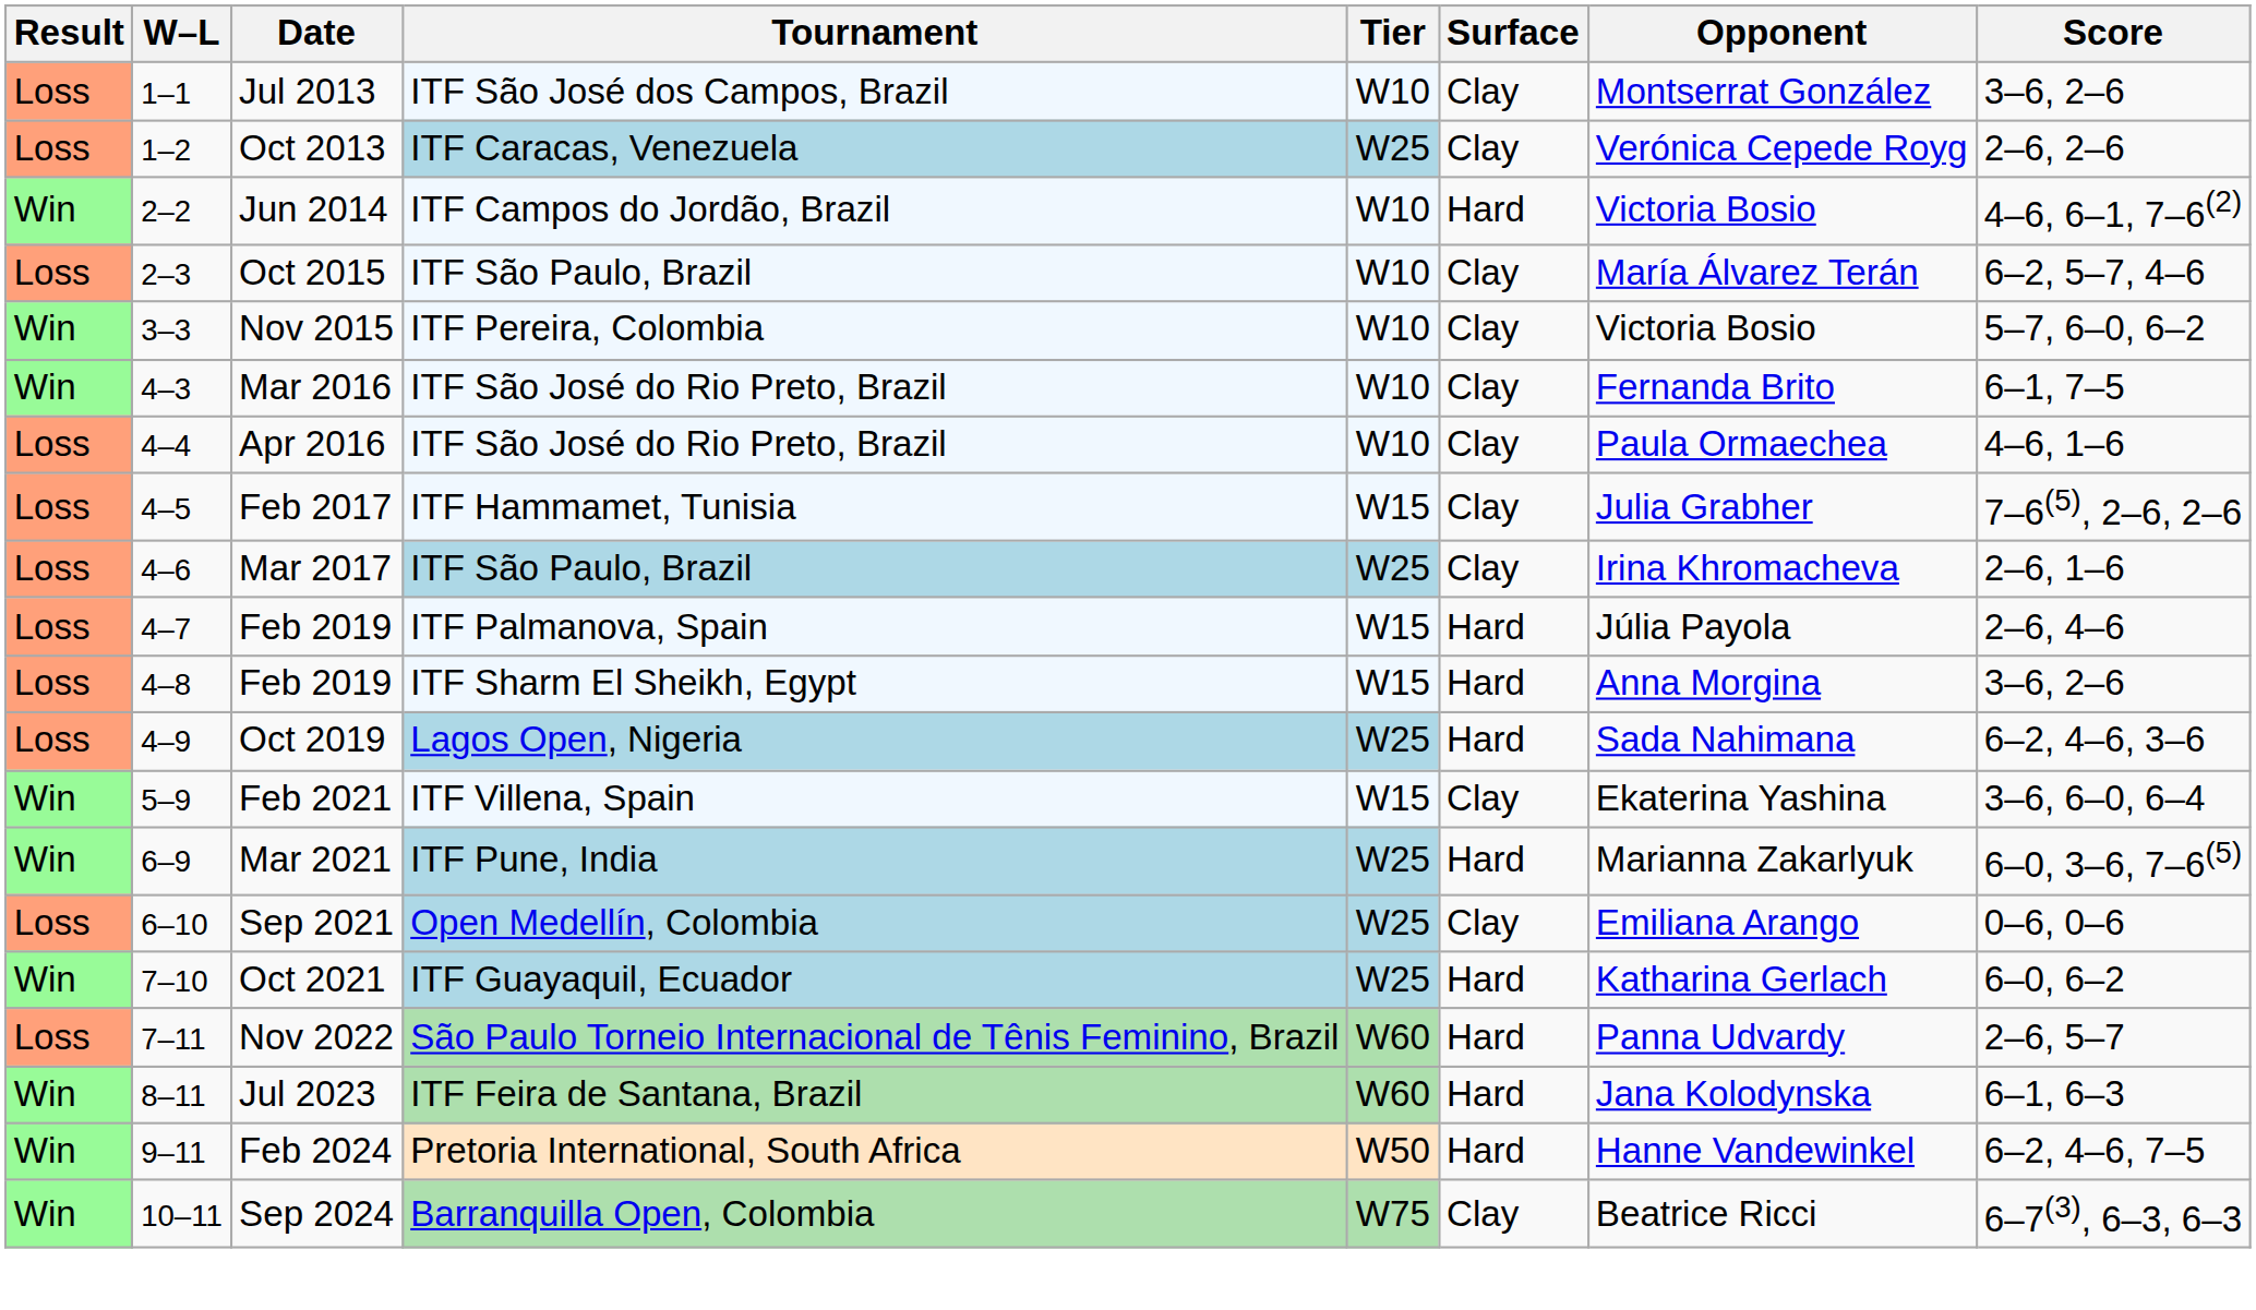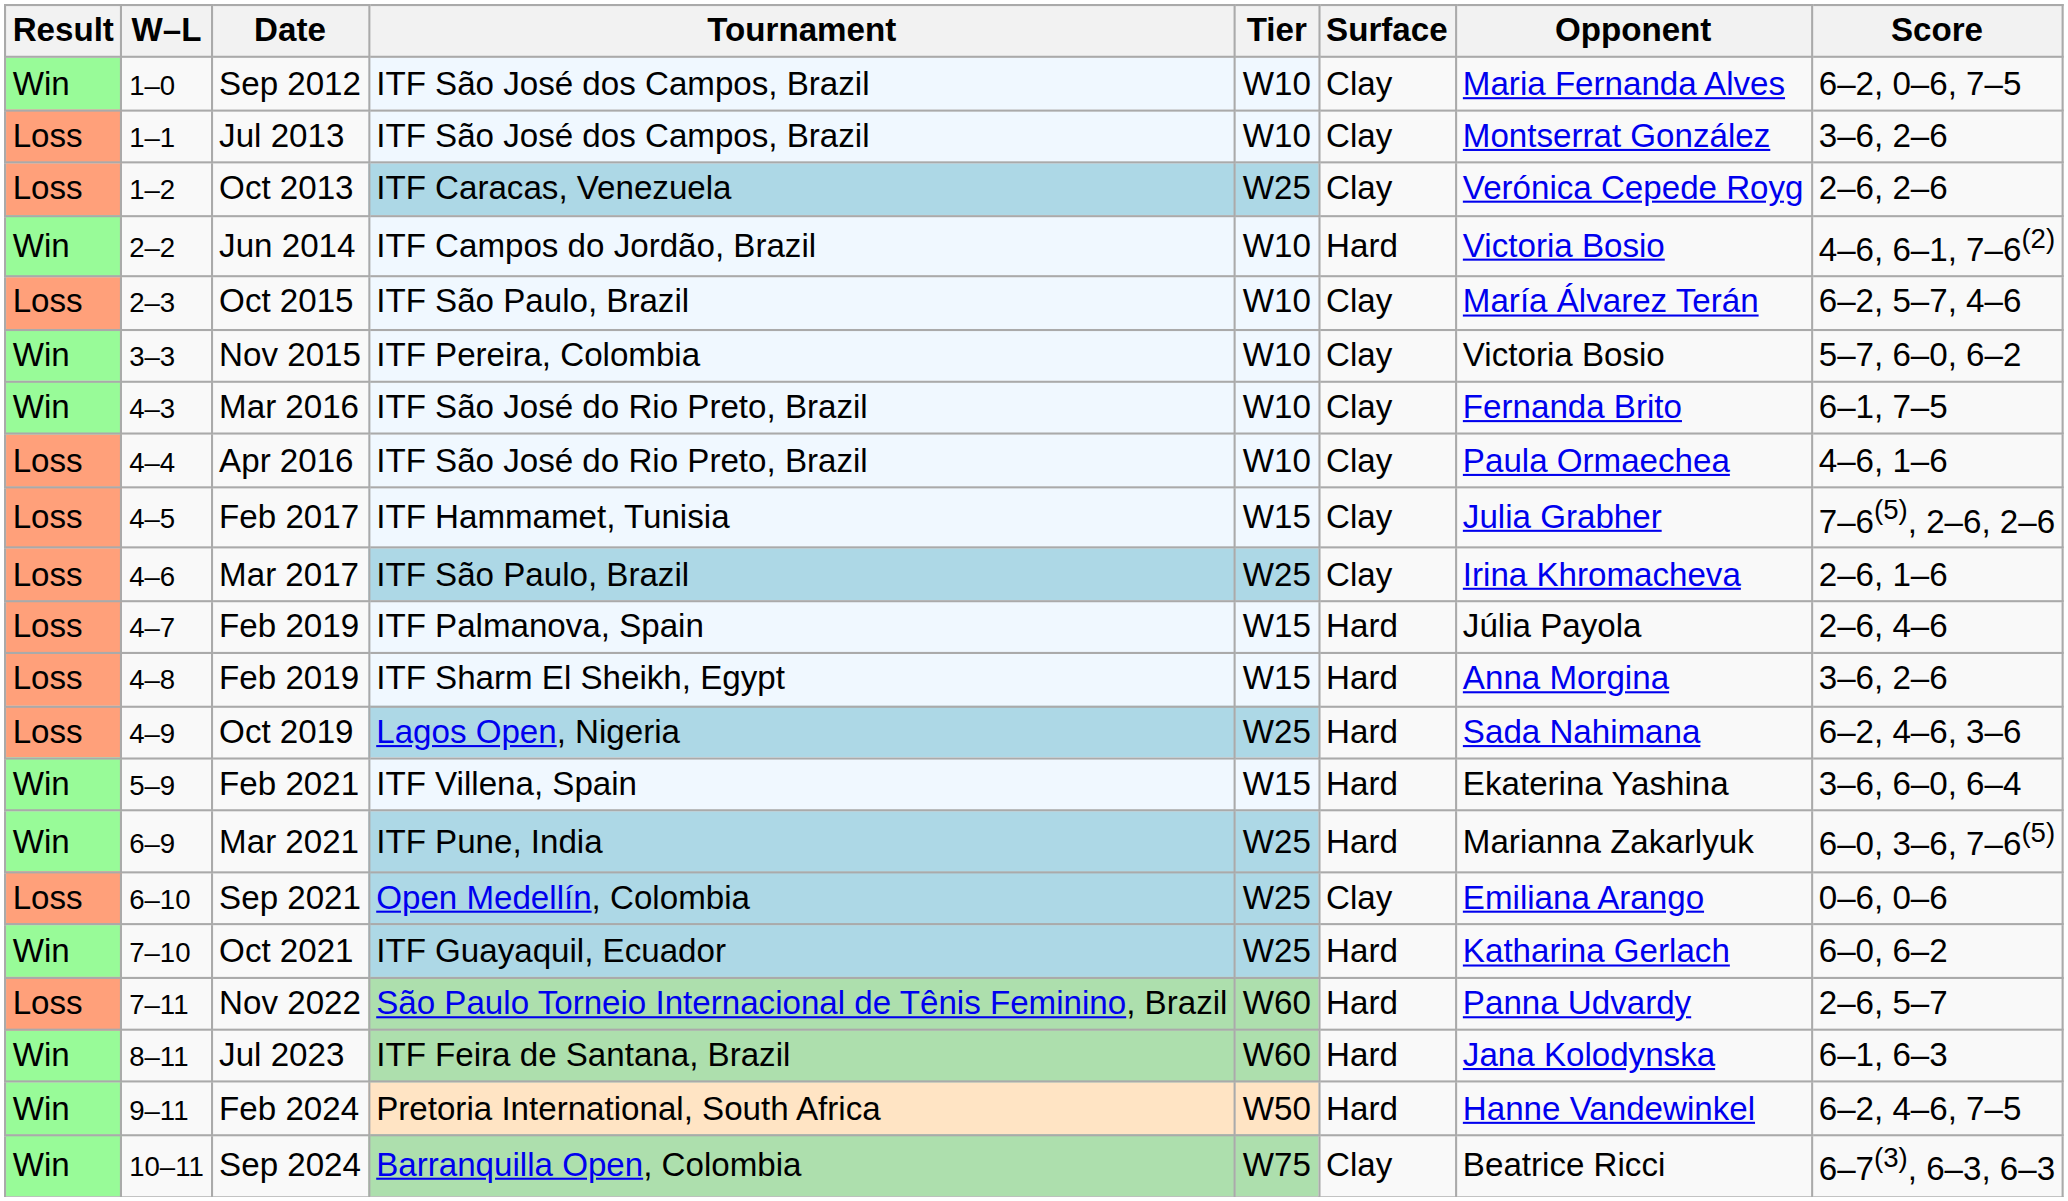 <table class="sortable wikitable">
 <tr>
 <th>Result</th>
 <th class="unsortable">W–L</th>
 <th>Date</th>
 <th>Tournament</th>
 <th>Tier</th>
 <th>Surface</th>
 <th>Opponent</th>
 <th class="unsortable">Score</th>
+</tr>
+<tr>
+<td style="background:#98fb98;">Win</td>
+<td><small>1–0</small></td>
+<td>Sep 2012</td>
+<td style="background:#f0f8ff;">ITF São José dos Campos, Brazil</td>
+<td style="background:#f0f8ff;">W10</td>
+<td>Clay</td>
+<td> <a href='#'>Maria Fernanda Alves</a></td>
+<td>6–2, 0–6, 7–5</td>
 </tr>
 <tr>
 <td style="background:#ffa07a;">Loss</td>
 <td><small>1–1</small></td>
 <td>Jul 2013</td>
 <td style="background:#f0f8ff;">ITF São José dos Campos, Brazil</td>
 <td style="background:#f0f8ff;">W10</td>
 <td>Clay</td>
 <td> <a href='#'>Montserrat González</a></td>
 <td>3–6, 2–6</td>
 </tr>
 <tr>
 <td style="background:#ffa07a;">Loss</td>
 <td><small>1–2</small></td>
 <td>Oct 2013</td>
 <td style="background:lightblue;">ITF Caracas, Venezuela</td>
 <td style="background:lightblue;">W25</td>
 <td>Clay</td>
 <td> <a href='#'>Verónica Cepede Royg</a></td>
 <td>2–6, 2–6</td>
 </tr>
 <tr>
 <td style="background:#98fb98;">Win</td>
 <td><small>2–2</small></td>
 <td>Jun 2014</td>
 <td style="background:#f0f8ff;">ITF Campos do Jordão, Brazil</td>
 <td style="background:#f0f8ff;">W10</td>
 <td>Hard</td>
 <td> <a href='#'>Victoria Bosio</a></td>
 <td>4–6, 6–1, 7–6<sup>(2)</sup></td>
 </tr>
 <tr>
 <td style="background:#ffa07a;">Loss</td>
 <td><small>2–3</small></td>
 <td>Oct 2015</td>
 <td style="background:#f0f8ff;">ITF São Paulo, Brazil</td>
 <td style="background:#f0f8ff;">W10</td>
 <td>Clay</td>
 <td> <a href='#'>María Álvarez Terán</a></td>
 <td>6–2, 5–7, 4–6</td>
 </tr>
 <tr>
 <td style="background:#98fb98;">Win</td>
 <td><small>3–3</small></td>
 <td>Nov 2015</td>
 <td style="background:#f0f8ff;">ITF Pereira, Colombia</td>
 <td style="background:#f0f8ff;">W10</td>
 <td>Clay</td>
 <td> Victoria Bosio</td>
 <td>5–7, 6–0, 6–2</td>
 </tr>
 <tr>
 <td style="background:#98fb98;">Win</td>
 <td><small>4–3</small></td>
 <td>Mar 2016</td>
 <td style="background:#f0f8ff;">ITF São José do Rio Preto, Brazil</td>
 <td style="background:#f0f8ff;">W10</td>
 <td>Clay</td>
 <td> <a href='#'>Fernanda Brito</a></td>
 <td>6–1, 7–5</td>
 </tr>
 <tr>
 <td style="background:#ffa07a;">Loss</td>
 <td><small>4–4</small></td>
 <td>Apr 2016</td>
 <td style="background:#f0f8ff;">ITF São José do Rio Preto, Brazil</td>
 <td style="background:#f0f8ff;">W10</td>
 <td>Clay</td>
 <td> <a href='#'>Paula Ormaechea</a></td>
 <td>4–6, 1–6</td>
 </tr>
 <tr>
 <td style="background:#ffa07a;">Loss</td>
 <td><small>4–5</small></td>
 <td>Feb 2017</td>
 <td style="background:#f0f8ff;">ITF Hammamet, Tunisia</td>
 <td style="background:#f0f8ff;">W15</td>
 <td>Clay</td>
 <td> <a href='#'>Julia Grabher</a></td>
 <td>7–6<sup>(5)</sup>, 2–6, 2–6</td>
 </tr>
 <tr>
 <td style="background:#ffa07a;">Loss</td>
 <td><small>4–6</small></td>
 <td>Mar 2017</td>
 <td style="background:lightblue;">ITF São Paulo, Brazil</td>
 <td style="background:lightblue;">W25</td>
 <td>Clay</td>
 <td> <a href='#'>Irina Khromacheva</a></td>
 <td>2–6, 1–6</td>
 </tr>
 <tr>
 <td style="background:#ffa07a;">Loss</td>
 <td><small>4–7</small></td>
 <td>Feb 2019</td>
 <td style="background:#f0f8ff;">ITF Palmanova, Spain</td>
 <td style="background:#f0f8ff;">W15</td>
 <td>Hard</td>
 <td> Júlia Payola</td>
 <td>2–6, 4–6</td>
 </tr>
 <tr>
 <td style="background:#ffa07a;">Loss</td>
 <td><small>4–8</small></td>
 <td>Feb 2019</td>
 <td style="background:#f0f8ff;">ITF Sharm El Sheikh, Egypt</td>
 <td style="background:#f0f8ff;">W15</td>
 <td>Hard</td>
 <td> <a href='#'>Anna Morgina</a></td>
 <td>3–6, 2–6</td>
 </tr>
 <tr>
 <td style="background:#ffa07a;">Loss</td>
 <td><small>4–9</small></td>
 <td>Oct 2019</td>
 <td style="background:lightblue;"><a href='#'>Lagos Open</a>, Nigeria</td>
 <td style="background:lightblue;">W25</td>
 <td>Hard</td>
 <td> <a href='#'>Sada Nahimana</a></td>
 <td>6–2, 4–6, 3–6</td>
 </tr>
 <tr>
 <td style="background:#98fb98;">Win</td>
 <td><small>5–9</small></td>
 <td>Feb 2021</td>
 <td style="background:#f0f8ff;">ITF Villena, Spain</td>
 <td style="background:#f0f8ff;">W15</td>
-<td>Clay</td>
+<td>Hard</td>
 <td> Ekaterina Yashina</td>
 <td>3–6, 6–0, 6–4</td>
 </tr>
 <tr>
 <td style="background:#98fb98;">Win</td>
 <td><small>6–9</small></td>
 <td>Mar 2021</td>
 <td style="background:lightblue;">ITF Pune, India</td>
 <td style="background:lightblue;">W25</td>
 <td>Hard</td>
 <td> Marianna Zakarlyuk</td>
 <td>6–0, 3–6, 7–6<sup>(5)</sup></td>
 </tr>
 <tr>
 <td style="background:#ffa07a;">Loss</td>
 <td><small>6–10</small></td>
 <td>Sep 2021</td>
 <td style="background:lightblue;"><a href='#'>Open Medellín</a>, Colombia</td>
 <td style="background:lightblue;">W25</td>
 <td>Clay</td>
 <td> <a href='#'>Emiliana Arango</a></td>
 <td>0–6, 0–6</td>
 </tr>
 <tr>
 <td style="background:#98fb98;">Win</td>
 <td><small>7–10</small></td>
 <td>Oct 2021</td>
 <td style="background:lightblue;">ITF Guayaquil, Ecuador</td>
 <td style="background:lightblue;">W25</td>
 <td>Hard</td>
 <td> <a href='#'>Katharina Gerlach</a></td>
 <td>6–0, 6–2</td>
 </tr>
 <tr>
 <td style="background:#ffa07a;">Loss</td>
 <td><small>7–11</small></td>
 <td>Nov 2022</td>
 <td style="background:#addfad"><a href='#'>São Paulo Torneio Internacional de Tênis Feminino</a>, Brazil</td>
 <td style="background:#addfad;">W60</td>
 <td>Hard</td>
 <td> <a href='#'>Panna Udvardy</a></td>
 <td>2–6, 5–7</td>
 </tr>
 <tr>
 <td style="background:#98fb98;">Win</td>
 <td><small>8–11</small></td>
 <td>Jul 2023</td>
 <td style="background:#addfad;">ITF Feira de Santana, Brazil</td>
 <td style="background:#addfad;">W60</td>
 <td>Hard</td>
 <td> <a href='#'>Jana Kolodynska</a></td>
 <td>6–1, 6–3</td>
 </tr>
 <tr>
 <td style="background:#98fb98;">Win</td>
 <td><small>9–11</small></td>
 <td>Feb 2024</td>
 <td style="background:#ffe4c4;">Pretoria International, South Africa</td>
 <td style="background:#ffe4c4;">W50</td>
 <td>Hard</td>
 <td> <a href='#'>Hanne Vandewinkel</a></td>
 <td>6–2, 4–6, 7–5</td>
 </tr>
 <tr>
 <td style="background:#98fb98;">Win</td>
 <td><small>10–11</small></td>
 <td>Sep 2024</td>
 <td style="background:#addfad;"><a href='#'>Barranquilla Open</a>, Colombia</td>
 <td style="background:#addfad">W75</td>
 <td>Clay</td>
 <td> Beatrice Ricci</td>
 <td>6–7<sup>(3)</sup>, 6–3, 6–3</td>
 </tr>
 </table>
